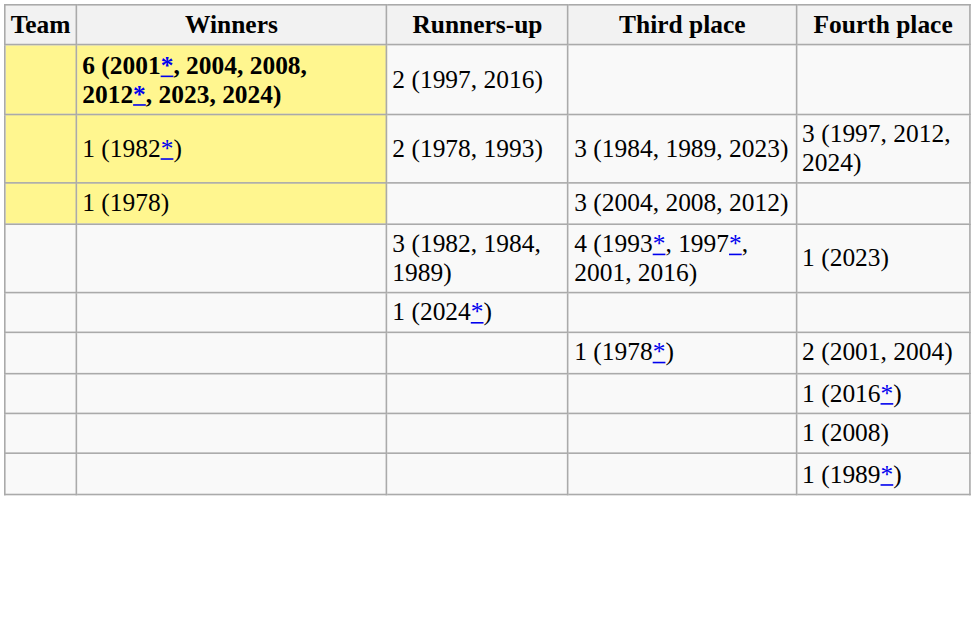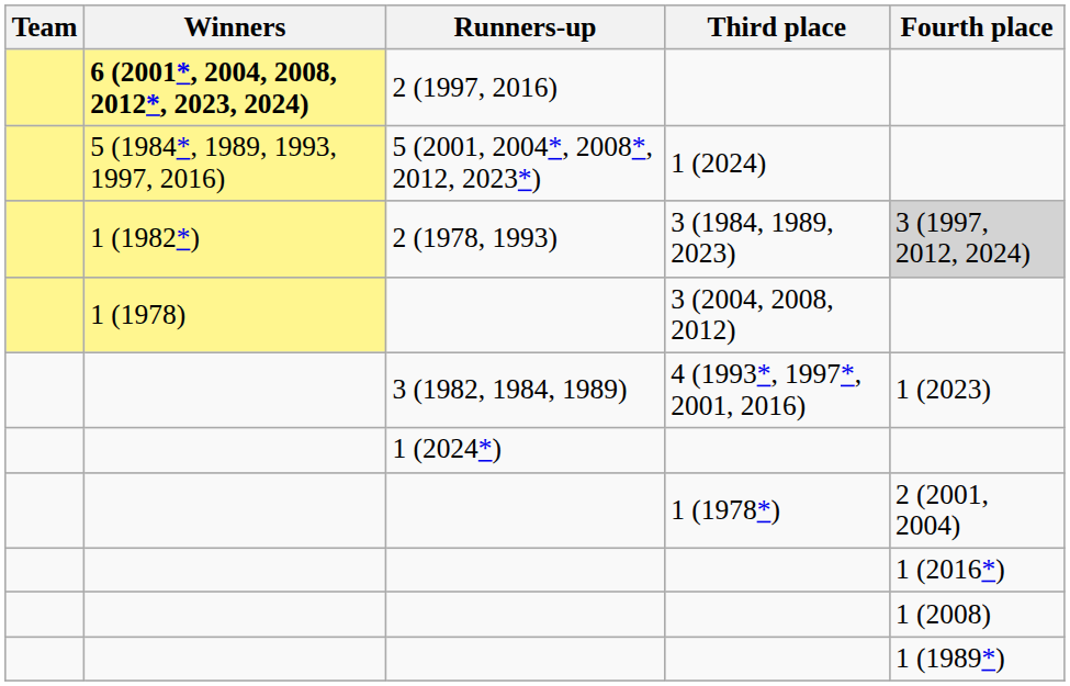 <table class="wikitable sortable">
 <tr>
 <th>Team</th>
 <th>Winners</th>
 <th>Runners-up</th>
 <th>Third place</th>
 <th>Fourth place</th>
 </tr>
 <tr>
 <td style=background:#FFF68F></td>
 <td style=background:#FFF68F><strong>6 (2001<a href='#'>*</a>, 2004, 2008, 2012<a href='#'>*</a>, 2023, 2024)</strong></td>
 <td>2 (1997, 2016)</td>
 <td></td>
 <td></td>
 </tr>
 <tr>
 <td style=background:#FFF68F></td>
+<td style=background:#FFF68F>5 (1984<a href='#'>*</a>, 1989, 1993, 1997, 2016)</td>
+<td>5 (2001, 2004<a href='#'>*</a>, 2008<a href='#'>*</a>, 2012, 2023<a href='#'>*</a>)</td>
+<td>1 (2024)</td>
+<td></td>
+</tr>
+<tr>
+<td style=background:#FFF68F></td>
 <td style=background:#FFF68F>1 (1982<a href='#'>*</a>)</td>
 <td>2 (1978, 1993)</td>
 <td>3 (1984, 1989, 2023)</td>
-<td>3 (1997, 2012, 2024)</td>
+<td style="background: lightgrey;">3 (1997, 2012, 2024)</td>
 </tr>
 <tr>
 <td style=background:#FFF68F></td>
 <td style=background:#FFF68F>1 (1978)</td>
 <td></td>
 <td>3 (2004, 2008, 2012)</td>
 </tr>
 <tr>
 <td></td>
 <td></td>
 <td>3 (1982, 1984, 1989)</td>
 <td>4 (1993<a href='#'>*</a>, 1997<a href='#'>*</a>, 2001, 2016)</td>
 <td>1 (2023)</td>
 </tr>
 <tr>
 <td></td>
 <td></td>
 <td>1 (2024<a href='#'>*</a>)</td>
 <td></td>
 </tr>
 <tr>
 <td></td>
 <td></td>
 <td></td>
 <td>1 (1978<a href='#'>*</a>)</td>
 <td>2 (2001, 2004)</td>
 </tr>
 <tr>
 <td></td>
 <td></td>
 <td></td>
 <td></td>
 <td>1 (2016<a href='#'>*</a>)</td>
 </tr>
 <tr>
 <td></td>
 <td></td>
 <td></td>
 <td></td>
 <td>1 (2008)</td>
 </tr>
 <tr>
 <td></td>
 <td></td>
 <td></td>
 <td></td>
 <td>1 (1989<a href='#'>*</a>)</td>
 </tr>
 </table>
